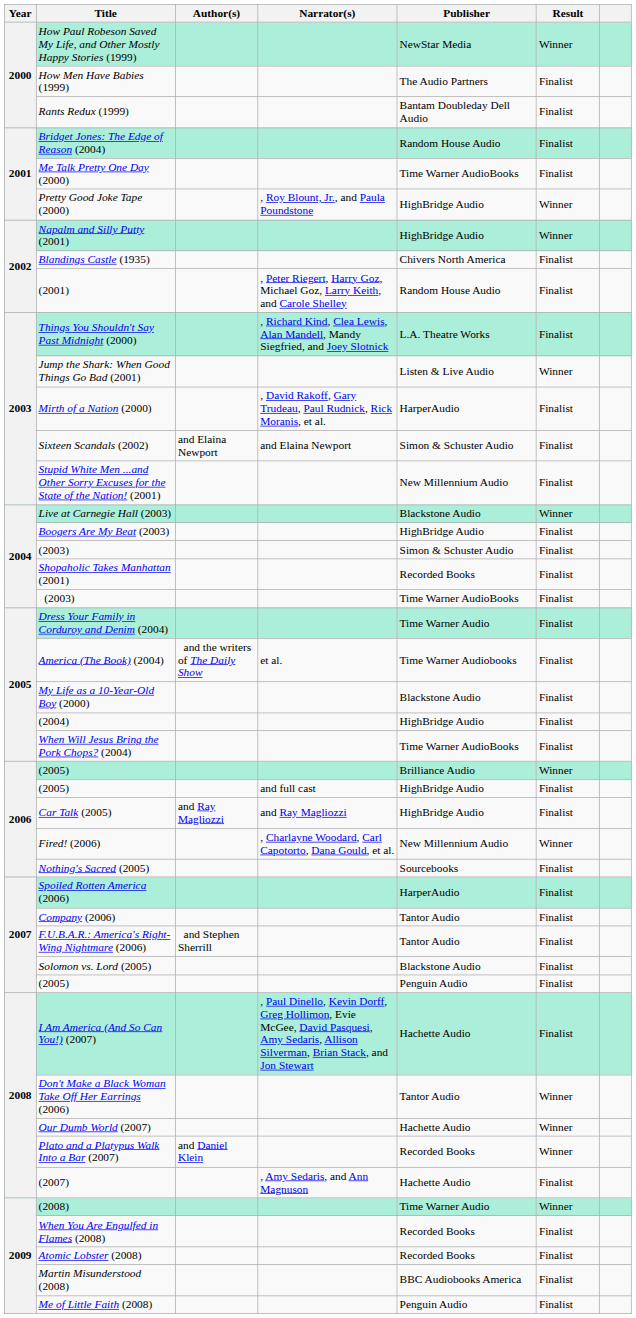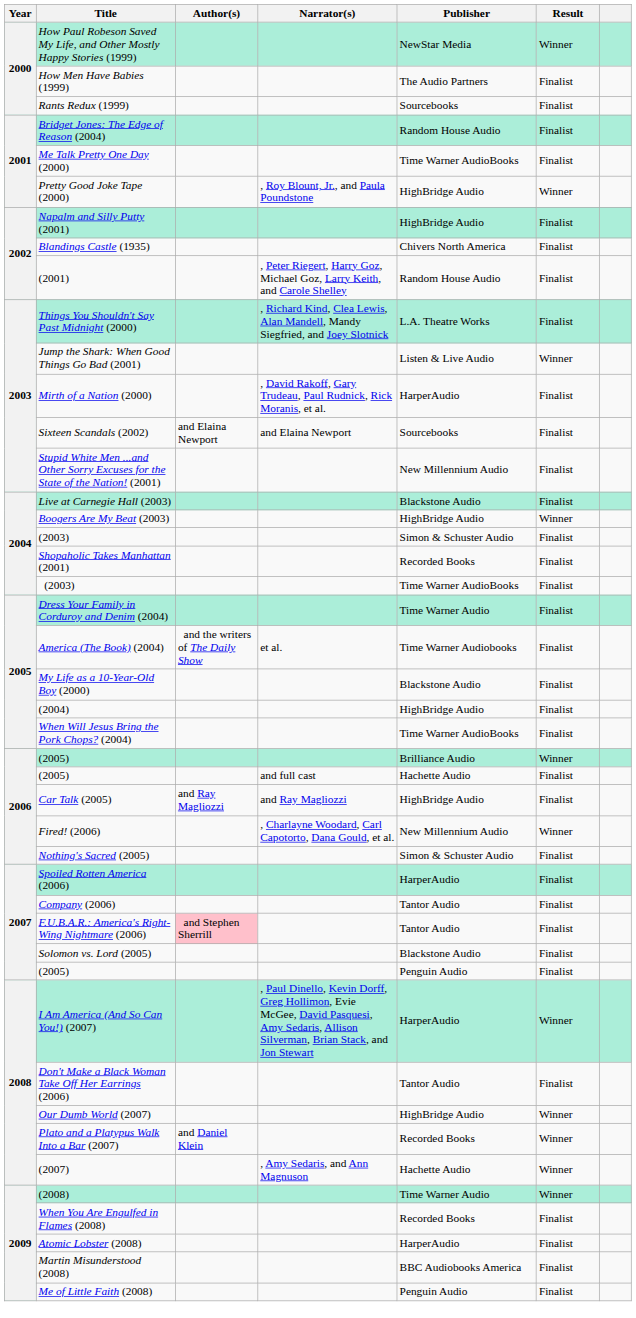 <table class="wikitable sortable mw-collapsible" style="width:100%">
 <tr>
 <th scope="col" width="5%">Year</th>
 <th scope="col" width="22%">Title</th>
 <th scope="col" width="13%">Author(s)</th>
 <th scope="col" width="22%">Narrator(s)</th>
 <th scope="col" width="22%">Publisher</th>
 <th scope="col" width="10%">Result</th>
 <th scope="col" width="5%"></th>
 </tr>
 <tr style="background:#ABEED9">
 <th rowspan="3">2000<br></th>
 <td><em>How Paul Robeson Saved My Life, and Other Mostly Happy Stories</em> (1999)</td>
 <td></td>
 <td></td>
 <td>NewStar Media</td>
 <td>Winner</td>
 <td></td>
 </tr>
 <tr>
 <td><em>How Men Have Babies</em> (1999)</td>
 <td></td>
 <td></td>
 <td>The Audio Partners</td>
 <td>Finalist</td>
 <td></td>
 </tr>
 <tr>
 <td><em>Rants Redux</em> (1999)</td>
 <td></td>
 <td></td>
-<td>Bantam Doubleday Dell Audio</td>
+<td>Sourcebooks</td>
 <td>Finalist</td>
 <td></td>
 </tr>
 <tr style="background:#ABEED9">
 <th rowspan="3">2001<br></th>
 <td><em><a href='#'>Bridget Jones: The Edge of Reason</a></em> (2004)</td>
 <td></td>
 <td></td>
 <td>Random House Audio</td>
 <td>Finalist</td>
 <td></td>
 </tr>
 <tr>
 <td><em><a href='#'>Me Talk Pretty One Day</a></em> (2000)</td>
 <td></td>
 <td></td>
 <td>Time Warner AudioBooks</td>
 <td>Finalist</td>
 <td></td>
 </tr>
 <tr>
 <td><em>Pretty Good Joke Tape</em> (2000)</td>
 <td></td>
 <td>, <a href='#'>Roy Blount, Jr.</a>, and <a href='#'>Paula Poundstone</a></td>
 <td>HighBridge Audio</td>
 <td>Winner</td>
 <td></td>
 </tr>
 <tr style="background:#ABEED9">
 <th rowspan="3">2002<br></th>
 <td><em><a href='#'>Napalm and Silly Putty</a></em> (2001)</td>
 <td></td>
 <td></td>
 <td>HighBridge Audio</td>
-<td>Winner</td>
+<td>Finalist</td>
 <td></td>
 </tr>
 <tr>
 <td><em><a href='#'>Blandings Castle</a></em> (1935)</td>
 <td></td>
 <td></td>
 <td>Chivers North America</td>
 <td>Finalist</td>
 <td></td>
 </tr>
 <tr>
 <td><em></em> (2001)</td>
 <td></td>
 <td>, <a href='#'>Peter Riegert</a>, <a href='#'>Harry Goz</a>, Michael Goz, <a href='#'>Larry Keith</a>, and <a href='#'>Carole Shelley</a></td>
 <td>Random House Audio</td>
 <td>Finalist</td>
 <td></td>
 </tr>
 <tr style="background:#ABEED9">
 <th rowspan="5">2003<br></th>
 <td><em><a href='#'>Things You Shouldn't Say Past Midnight</a></em> (2000)</td>
 <td></td>
 <td>, <a href='#'>Richard Kind</a>, <a href='#'>Clea Lewis</a>, <a href='#'>Alan Mandell</a>, Mandy Siegfried, and <a href='#'>Joey Slotnick</a></td>
 <td>L.A. Theatre Works</td>
 <td>Finalist</td>
 <td><strong></strong></td>
 </tr>
 <tr>
 <td><em>Jump the Shark: When Good Things Go Bad</em> (2001)</td>
 <td></td>
 <td></td>
 <td>Listen & Live Audio</td>
 <td>Winner</td>
 <td><strong></strong></td>
 </tr>
 <tr>
 <td><em><a href='#'>Mirth of a Nation</a></em> (2000)</td>
 <td></td>
 <td>, <a href='#'>David Rakoff</a>, <a href='#'>Gary Trudeau</a>, <a href='#'>Paul Rudnick</a>, <a href='#'>Rick Moranis</a>, et al.</td>
 <td>HarperAudio</td>
 <td>Finalist</td>
 <td><strong></strong></td>
 </tr>
 <tr>
 <td><em>Sixteen Scandals</em> (2002)</td>
 <td> and Elaina Newport</td>
 <td> and Elaina Newport</td>
-<td>Simon & Schuster Audio</td>
+<td>Sourcebooks</td>
 <td>Finalist</td>
 <td><strong></strong></td>
 </tr>
 <tr>
 <td><em><a href='#'>Stupid White Men ...and Other Sorry Excuses for the State of the Nation!</a></em> (2001)</td>
 <td></td>
 <td></td>
 <td>New Millennium Audio</td>
 <td>Finalist</td>
 <td><strong></strong></td>
 </tr>
 <tr style="background:#ABEED9">
 <th rowspan="5">2004<br></th>
 <td><em>Live at Carnegie Hall</em> (2003)</td>
 <td></td>
 <td></td>
 <td>Blackstone Audio</td>
-<td>Winner</td>
+<td>Finalist</td>
 <td><strong></strong></td>
 </tr>
 <tr>
 <td><em><a href='#'>Boogers Are My Beat</a></em> (2003)</td>
 <td></td>
 <td></td>
 <td>HighBridge Audio</td>
-<td>Finalist</td>
+<td>Winner</td>
 <td><strong></strong></td>
 </tr>
 <tr>
 <td><em></em> (2003)</td>
 <td></td>
 <td></td>
 <td>Simon & Schuster Audio</td>
 <td>Finalist</td>
 <td><strong></strong></td>
 </tr>
 <tr>
 <td><em><a href='#'>Shopaholic Takes Manhattan</a></em> (2001)</td>
 <td></td>
 <td></td>
 <td>Recorded Books</td>
 <td>Finalist</td>
 <td><strong></strong></td>
 </tr>
 <tr>
 <td><em></em>  (2003)</td>
 <td></td>
 <td></td>
 <td>Time Warner AudioBooks</td>
 <td>Finalist</td>
 <td><strong></strong></td>
 </tr>
 <tr style="background:#ABEED9">
 <th rowspan="5">2005<br></th>
 <td><em><a href='#'>Dress Your Family in Corduroy and Denim</a></em> (2004)</td>
 <td></td>
 <td></td>
 <td>Time Warner Audio</td>
 <td>Finalist</td>
 <td><strong></strong></td>
 </tr>
 <tr>
 <td><em><a href='#'>America (The Book)</a></em> (2004)</td>
 <td>  and the writers of <em><a href='#'>The Daily Show</a></em></td>
 <td> et al.</td>
 <td>Time Warner Audiobooks</td>
 <td>Finalist</td>
 <td><strong></strong></td>
 </tr>
 <tr>
 <td><em><a href='#'>My Life as a 10-Year-Old Boy</a></em> (2000)</td>
 <td></td>
 <td></td>
 <td>Blackstone Audio</td>
 <td>Finalist</td>
 <td><strong></strong></td>
 </tr>
 <tr>
 <td><em></em> (2004)</td>
 <td></td>
 <td></td>
 <td>HighBridge Audio</td>
 <td>Finalist</td>
 <td><strong></strong></td>
 </tr>
 <tr>
 <td><em><a href='#'>When Will Jesus Bring the Pork Chops?</a></em> (2004)</td>
 <td></td>
 <td></td>
 <td>Time Warner AudioBooks</td>
 <td>Finalist</td>
 <td><strong></strong></td>
 </tr>
 <tr style="background:#ABEED9">
 <th rowspan="5">2006<br></th>
 <td><em></em> (2005)</td>
 <td></td>
 <td></td>
 <td>Brilliance Audio</td>
 <td>Winner</td>
 <td></td>
 </tr>
 <tr>
 <td><em></em> (2005)</td>
 <td></td>
 <td> and full cast</td>
-<td>HighBridge Audio</td>
+<td>Hachette Audio</td>
 <td>Finalist</td>
 <td></td>
 </tr>
 <tr>
 <td><em><a href='#'>Car Talk</a></em> (2005)</td>
 <td> and <a href='#'>Ray Magliozzi</a></td>
 <td> and <a href='#'>Ray Magliozzi</a></td>
 <td>HighBridge Audio</td>
 <td>Finalist</td>
 <td></td>
 </tr>
 <tr>
 <td><em>Fired!</em> (2006)</td>
 <td></td>
 <td>, <a href='#'>Charlayne Woodard</a>, <a href='#'>Carl Capotorto</a>, <a href='#'>Dana Gould</a>, et al.</td>
 <td>New Millennium Audio</td>
 <td>Winner</td>
 <td></td>
 </tr>
 <tr>
 <td><em><a href='#'>Nothing's Sacred</a></em> (2005)</td>
 <td></td>
 <td></td>
-<td>Sourcebooks</td>
+<td>Simon & Schuster Audio</td>
 <td>Finalist</td>
 <td></td>
 </tr>
 <tr style="background:#ABEED9">
 <th rowspan="5">2007<br></th>
 <td><em><a href='#'>Spoiled Rotten America</a></em> (2006)</td>
 <td></td>
 <td></td>
 <td>HarperAudio</td>
 <td>Finalist</td>
 <td></td>
 </tr>
 <tr>
 <td><em><a href='#'>Company</a></em> (2006)</td>
 <td></td>
 <td></td>
 <td>Tantor Audio</td>
 <td>Finalist</td>
 <td></td>
 </tr>
 <tr>
 <td><em><a href='#'>F.U.B.A.R.: America's Right-Wing Nightmare</a></em> (2006)</td>
-<td>  and Stephen Sherrill</td>
+<td style="background: pink;">  and Stephen Sherrill</td>
 <td></td>
 <td>Tantor Audio</td>
 <td>Finalist</td>
 <td></td>
 </tr>
 <tr>
 <td><em>Solomon vs. Lord</em> (2005)</td>
 <td></td>
 <td></td>
 <td>Blackstone Audio</td>
 <td>Finalist</td>
 <td></td>
 </tr>
 <tr>
 <td><em></em> (2005)</td>
 <td></td>
 <td></td>
 <td>Penguin Audio</td>
 <td>Finalist</td>
 <td></td>
 </tr>
 <tr style="background:#ABEED9">
 <th rowspan="5">2008<br></th>
 <td><em><a href='#'>I Am America (And So Can You!)</a></em> (2007)</td>
 <td></td>
 <td>, <a href='#'>Paul Dinello</a>, <a href='#'>Kevin Dorff</a>, <a href='#'>Greg Hollimon</a>, Evie McGee, <a href='#'>David Pasquesi</a>, <a href='#'>Amy Sedaris</a>, <a href='#'>Allison Silverman</a>, <a href='#'>Brian Stack</a>, and <a href='#'>Jon Stewart</a></td>
-<td>Hachette Audio</td>
-<td>Finalist</td>
+<td>HarperAudio</td>
+<td>Winner</td>
 <td></td>
 </tr>
 <tr>
 <td><em><a href='#'>Don't Make a Black Woman Take Off Her Earrings</a></em> (2006)</td>
 <td></td>
 <td></td>
 <td>Tantor Audio</td>
-<td>Winner</td>
+<td>Finalist</td>
 <td></td>
 </tr>
 <tr>
 <td><em><a href='#'>Our Dumb World</a></em> (2007)</td>
 <td><em></em></td>
 <td><em></em></td>
-<td>Hachette Audio</td>
+<td>HighBridge Audio</td>
 <td>Winner</td>
 <td></td>
 </tr>
 <tr>
 <td><em><a href='#'>Plato and a Platypus Walk Into a Bar</a></em> (2007)</td>
 <td> and <a href='#'>Daniel Klein</a></td>
 <td></td>
 <td>Recorded Books</td>
 <td>Winner</td>
 <td></td>
 </tr>
 <tr>
 <td><em></em> (2007)</td>
 <td></td>
 <td>, <a href='#'>Amy Sedaris</a>, and <a href='#'>Ann Magnuson</a></td>
 <td>Hachette Audio</td>
-<td>Finalist</td>
+<td>Winner</td>
 <td></td>
 </tr>
 <tr style="background:#ABEED9">
 <th rowspan="5">2009<br></th>
 <td><em></em> (2008)</td>
 <td></td>
 <td></td>
 <td>Time Warner Audio</td>
 <td>Winner</td>
 <td></td>
 </tr>
 <tr>
 <td><em><a href='#'>When You Are Engulfed in Flames</a></em> (2008)</td>
 <td></td>
 <td></td>
 <td>Recorded Books</td>
 <td>Finalist</td>
 <td></td>
 </tr>
 <tr>
 <td><em><a href='#'>Atomic Lobster</a></em> (2008)</td>
 <td></td>
 <td></td>
-<td>Recorded Books</td>
+<td>HarperAudio</td>
 <td>Finalist</td>
 <td></td>
 </tr>
 <tr>
 <td><em>Martin Misunderstood</em> (2008)</td>
 <td></td>
 <td></td>
 <td>BBC Audiobooks America</td>
 <td>Finalist</td>
 <td></td>
 </tr>
 <tr>
 <td><em><a href='#'>Me of Little Faith</a></em> (2008)</td>
 <td></td>
 <td></td>
 <td>Penguin Audio</td>
 <td>Finalist</td>
 <td></td>
 </tr>
 </table>
